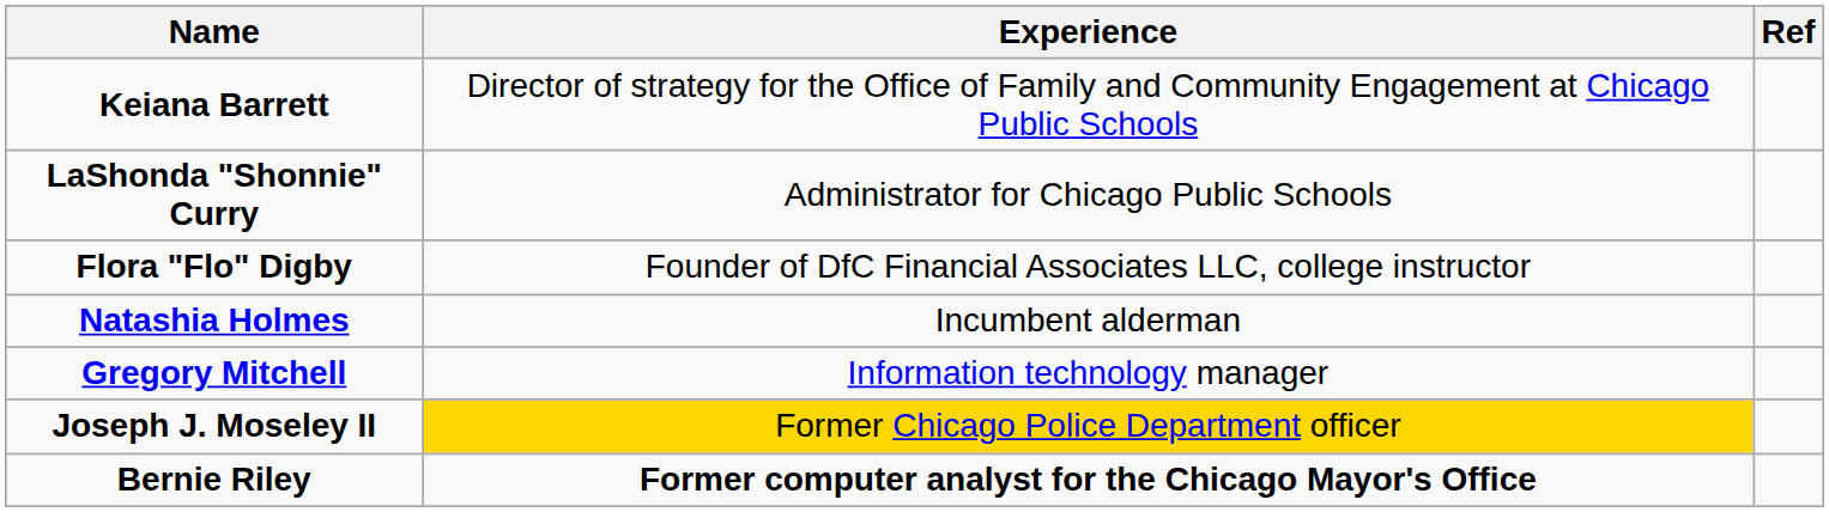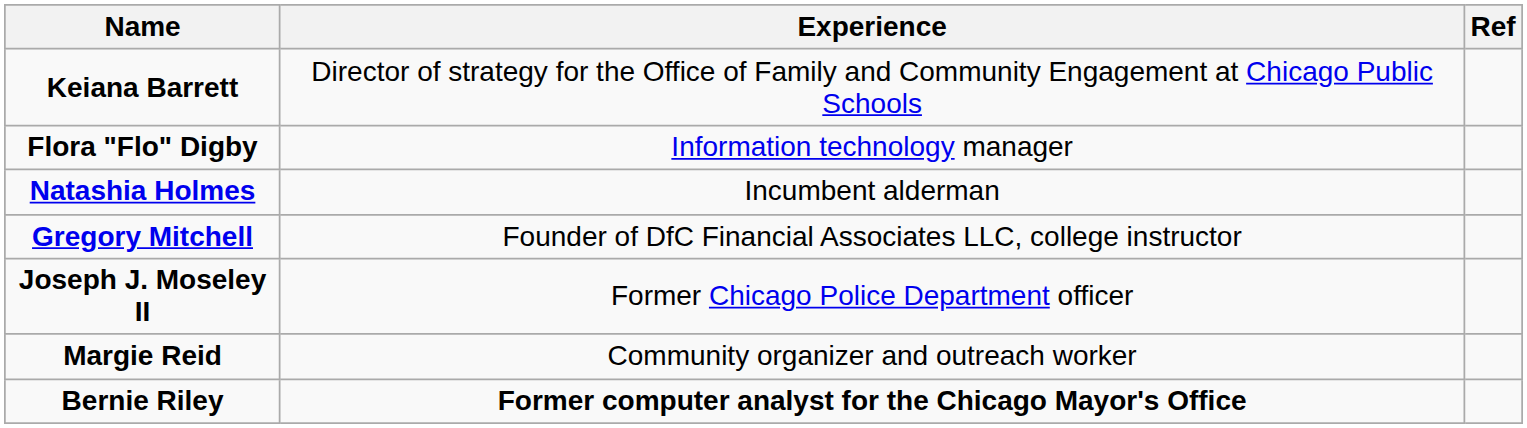 <table class="wikitable" style="text-align:center">
 <tr>
 <th>Name</th>
 <th>Experience</th>
 <th>Ref</th>
 </tr>
 <tr>
 <td><strong>Keiana Barrett</strong></td>
 <td>Director of strategy for the Office of Family and Community Engagement at <a href='#'>Chicago Public Schools</a></td>
 <td></td>
 </tr>
 <tr>
-<td><strong>LaShonda "Shonnie" Curry</strong></td>
-<td>Administrator for Chicago Public Schools</td>
-<td></td>
-</tr>
-<tr>
 <td><strong>Flora "Flo" Digby</strong></td>
-<td>Founder of DfC Financial Associates LLC, college instructor</td>
+<td><a href='#'>Information technology</a> manager</td>
 <td></td>
 </tr>
 <tr>
 <td><strong><a href='#'>Natashia Holmes</a></strong></td>
 <td>Incumbent alderman</td>
 <td></td>
 </tr>
 <tr>
 <td><strong><a href='#'>Gregory Mitchell</a></strong></td>
-<td><a href='#'>Information technology</a> manager</td>
+<td>Founder of DfC Financial Associates LLC, college instructor</td>
 <td></td>
 </tr>
 <tr>
 <td><strong>Joseph J. Moseley II</strong></td>
-<td style="background: gold;">Former <a href='#'>Chicago Police Department</a> officer</td>
+<td>Former <a href='#'>Chicago Police Department</a> officer</td>
+<td></td>
+</tr>
+<tr>
+<td><strong>Margie Reid</strong></td>
+<td>Community organizer and outreach worker</td>
 <td></td>
 </tr>
 <tr>
 <td><strong>Bernie Riley</strong></td>
 <td><strong>Former computer analyst for the Chicago Mayor's Office</strong></td>
 <td></td>
 </tr>
 </table>
